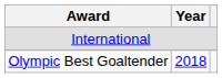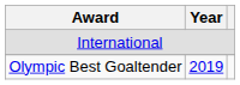 <table class="wikitable">
 <tr>
 <th>Award</th>
 <th>Year</th>
 <th></th>
 </tr>
 <tr ALIGN="center" bgcolor="#e0e0e0">
 <td colspan="3"><a href='#'>International</a></td>
 </tr>
 <tr>
 </tr>
 <tr>
 <td><a href='#'>Olympic</a> Best Goaltender</td>
-<td><a href='#'>2018</a></td>
+<td><a href='#'>2019</a></td>
 <td></td>
 </tr>
 </table>
